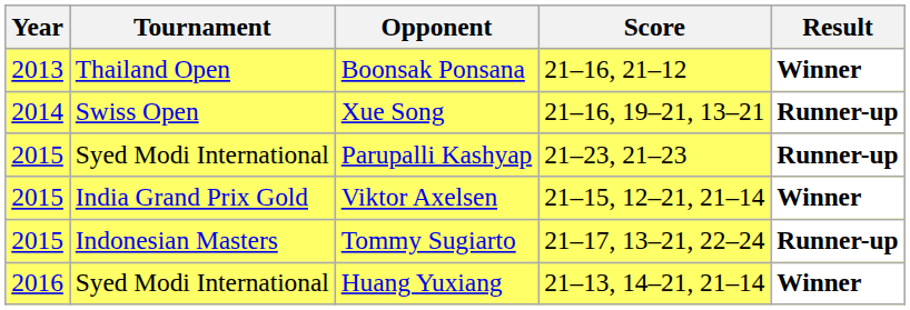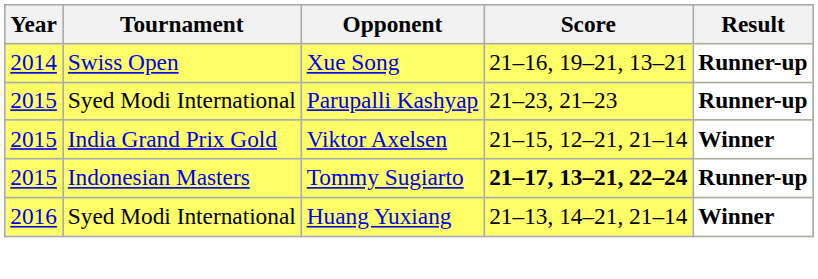 <table class="sortable wikitable" style="font-size: 90%;">
 <tr>
 <th>Year</th>
 <th>Tournament</th>
 <th>Opponent</th>
 <th>Score</th>
 <th>Result</th>
-</tr>
-<tr style="background:#FFFF67">
-<td align="center"><a href='#'>2013</a></td>
-<td align="left"><a href='#'>Thailand Open</a></td>
-<td align="left"> <a href='#'>Boonsak Ponsana</a></td>
-<td align="left">21–16, 21–12</td>
-<td style="text-align:left; background:white"> <strong>Winner</strong></td>
 </tr>
 <tr style="background:#FFFF67">
 <td align="center"><a href='#'>2014</a></td>
 <td align="left"><a href='#'>Swiss Open</a></td>
 <td align="left"> <a href='#'>Xue Song</a></td>
 <td align="left">21–16, 19–21, 13–21</td>
 <td style="text-align:left; background:white"> <strong>Runner-up</strong></td>
 </tr>
 <tr style="background:#FFFF67">
 <td align="center"><a href='#'>2015</a></td>
 <td align="left">Syed Modi International</td>
 <td align="left"> <a href='#'>Parupalli Kashyap</a></td>
 <td align="left">21–23, 21–23</td>
 <td style="text-align:left; background:white"> <strong>Runner-up</strong></td>
 </tr>
 <tr style="background:#FFFF67">
 <td align="center"><a href='#'>2015</a></td>
 <td align="left"><a href='#'>India Grand Prix Gold</a></td>
 <td align="left"> <a href='#'>Viktor Axelsen</a></td>
 <td align="left">21–15, 12–21, 21–14</td>
 <td style="text-align:left; background:white"> <strong>Winner</strong></td>
 </tr>
 <tr style="background:#FFFF67">
 <td align="center"><a href='#'>2015</a></td>
 <td align="left"><a href='#'>Indonesian Masters</a></td>
 <td align="left"> <a href='#'>Tommy Sugiarto</a></td>
-<td align="left">21–17, 13–21, 22–24</td>
+<td align="left"><strong>21–17, 13–21, 22–24</strong></td>
 <td style="text-align:left; background:white"> <strong>Runner-up</strong></td>
 </tr>
 <tr style="background:#FFFF67">
 <td align="center"><a href='#'>2016</a></td>
 <td align="left">Syed Modi International</td>
 <td align="left"> <a href='#'>Huang Yuxiang</a></td>
 <td align="left">21–13, 14–21, 21–14</td>
 <td style="text-align:left; background:white"> <strong>Winner</strong></td>
 </tr>
 </table>
